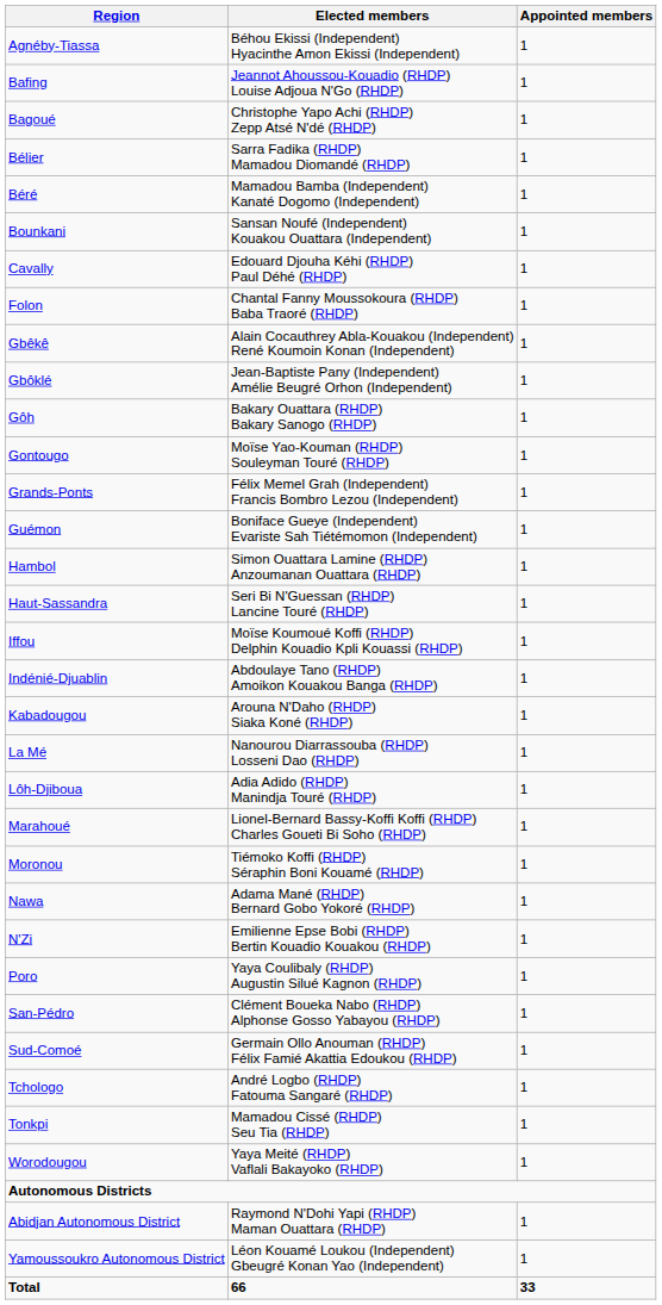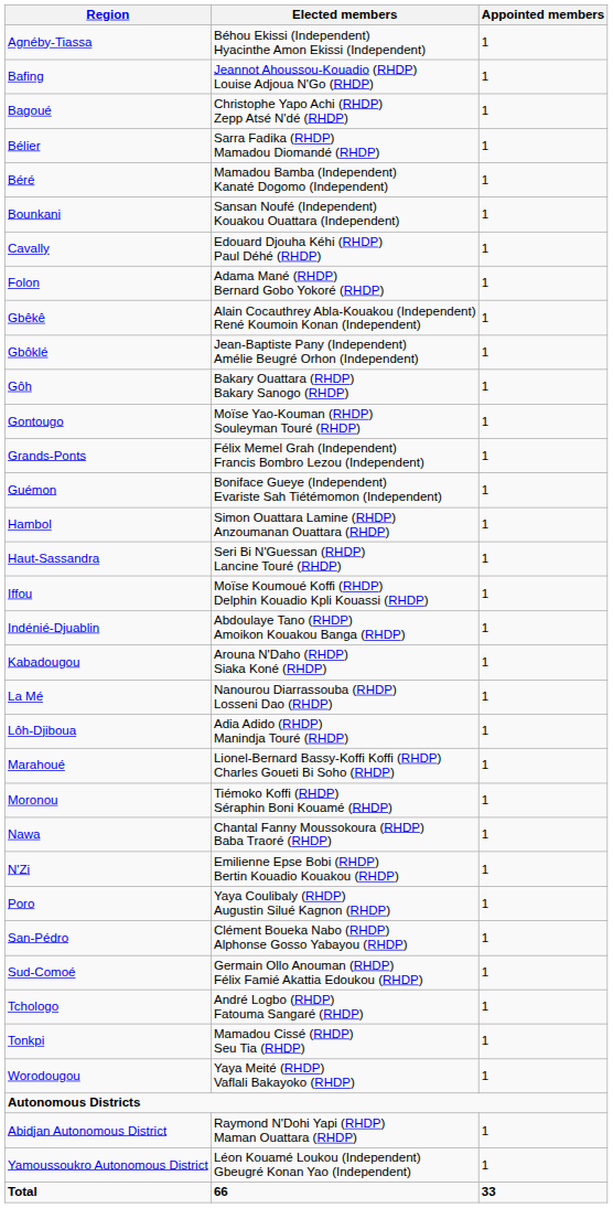 <table class="wikitable sortable" style=text-align:left>
 <tr>
 <th><a href='#'>Region</a></th>
 <th>Elected members</th>
 <th>Appointed members</th>
 </tr>
 <tr>
 <td align=left><a href='#'>Agnéby-Tiassa</a></td>
 <td>Béhou Ekissi (Independent)<br>Hyacinthe Amon Ekissi (Independent)</td>
 <td>1</td>
 </tr>
 <tr>
 <td align=left><a href='#'>Bafing</a></td>
 <td><a href='#'>Jeannot Ahoussou-Kouadio</a> (<a href='#'>RHDP</a>)<br>Louise Adjoua N'Go (<a href='#'>RHDP</a>)</td>
 <td>1</td>
 </tr>
 <tr>
 <td align=left><a href='#'>Bagoué</a></td>
 <td>Christophe Yapo Achi (<a href='#'>RHDP</a>)<br>Zepp Atsé N'dé (<a href='#'>RHDP</a>)</td>
 <td>1</td>
 </tr>
 <tr>
 <td align=left><a href='#'>Bélier</a></td>
 <td>Sarra Fadika (<a href='#'>RHDP</a>)<br>Mamadou Diomandé (<a href='#'>RHDP</a>)</td>
 <td>1</td>
 </tr>
 <tr>
 <td align=left><a href='#'>Béré</a></td>
 <td>Mamadou Bamba (Independent)<br>Kanaté Dogomo (Independent)</td>
 <td>1</td>
 </tr>
 <tr>
 <td align=left><a href='#'>Bounkani</a></td>
 <td>Sansan Noufé (Independent)<br>Kouakou Ouattara (Independent)</td>
 <td>1</td>
 </tr>
 <tr>
 <td align=left><a href='#'>Cavally</a></td>
 <td>Edouard Djouha Kéhi (<a href='#'>RHDP</a>)<br>Paul Déhé (<a href='#'>RHDP</a>)</td>
 <td>1</td>
 </tr>
 <tr>
 <td align=left><a href='#'>Folon</a></td>
-<td>Chantal Fanny Moussokoura (<a href='#'>RHDP</a>)<br>Baba Traoré (<a href='#'>RHDP</a>)</td>
+<td>Adama Mané (<a href='#'>RHDP</a>)<br>Bernard Gobo Yokoré (<a href='#'>RHDP</a>)</td>
 <td>1</td>
 </tr>
 <tr>
 <td align=left><a href='#'>Gbêkê</a></td>
 <td>Alain Cocauthrey Abla-Kouakou (Independent)<br>René Koumoin Konan (Independent)</td>
 <td>1</td>
 </tr>
 <tr>
 <td align=left><a href='#'>Gbôklé</a></td>
 <td>Jean-Baptiste Pany (Independent)<br>Amélie Beugré Orhon (Independent)</td>
 <td>1</td>
 </tr>
 <tr>
 <td align=left><a href='#'>Gôh</a></td>
 <td>Bakary Ouattara (<a href='#'>RHDP</a>)<br>Bakary Sanogo (<a href='#'>RHDP</a>)</td>
 <td>1</td>
 </tr>
 <tr>
 <td align=left><a href='#'>Gontougo</a></td>
 <td>Moïse Yao-Kouman (<a href='#'>RHDP</a>)<br>Souleyman Touré (<a href='#'>RHDP</a>)</td>
 <td>1</td>
 </tr>
 <tr>
 <td align=left><a href='#'>Grands-Ponts</a></td>
 <td>Félix Memel Grah (Independent)<br>Francis Bombro Lezou (Independent)</td>
 <td>1</td>
 </tr>
 <tr>
 <td align=left><a href='#'>Guémon</a></td>
 <td>Boniface Gueye (Independent)<br>Evariste Sah Tiétémomon (Independent)</td>
 <td>1</td>
 </tr>
 <tr>
 <td align=left><a href='#'>Hambol</a></td>
 <td>Simon Ouattara Lamine (<a href='#'>RHDP</a>)<br>Anzoumanan Ouattara (<a href='#'>RHDP</a>)</td>
 <td>1</td>
 </tr>
 <tr>
 <td align=left><a href='#'>Haut-Sassandra</a></td>
 <td>Seri Bi N'Guessan (<a href='#'>RHDP</a>)<br>Lancine Touré (<a href='#'>RHDP</a>)</td>
 <td>1</td>
 </tr>
 <tr>
 <td align=left><a href='#'>Iffou</a></td>
 <td>Moïse Koumoué Koffi (<a href='#'>RHDP</a>)<br>Delphin Kouadio Kpli Kouassi (<a href='#'>RHDP</a>)</td>
 <td>1</td>
 </tr>
 <tr>
 <td align=left><a href='#'>Indénié-Djuablin</a></td>
 <td>Abdoulaye Tano (<a href='#'>RHDP</a>)<br>Amoikon Kouakou Banga (<a href='#'>RHDP</a>)</td>
 <td>1</td>
 </tr>
 <tr>
 <td align=left><a href='#'>Kabadougou</a></td>
 <td>Arouna N'Daho (<a href='#'>RHDP</a>)<br>Siaka Koné (<a href='#'>RHDP</a>)</td>
 <td>1</td>
 </tr>
 <tr>
 <td align=left><a href='#'>La Mé</a></td>
 <td>Nanourou Diarrassouba (<a href='#'>RHDP</a>)<br>Losseni Dao (<a href='#'>RHDP</a>)</td>
 <td>1</td>
 </tr>
 <tr>
 <td align=left><a href='#'>Lôh-Djiboua</a></td>
 <td>Adia Adido (<a href='#'>RHDP</a>)<br>Manindja Touré (<a href='#'>RHDP</a>)</td>
 <td>1</td>
 </tr>
 <tr>
 <td align=left><a href='#'>Marahoué</a></td>
 <td>Lionel-Bernard Bassy-Koffi Koffi (<a href='#'>RHDP</a>)<br>Charles Goueti Bi Soho (<a href='#'>RHDP</a>)</td>
 <td>1</td>
 </tr>
 <tr>
 <td align=left><a href='#'>Moronou</a></td>
 <td>Tiémoko Koffi (<a href='#'>RHDP</a>)<br>Séraphin Boni Kouamé (<a href='#'>RHDP</a>)</td>
 <td>1</td>
 </tr>
 <tr>
 <td align=left><a href='#'>Nawa</a></td>
-<td>Adama Mané (<a href='#'>RHDP</a>)<br>Bernard Gobo Yokoré (<a href='#'>RHDP</a>)</td>
+<td>Chantal Fanny Moussokoura (<a href='#'>RHDP</a>)<br>Baba Traoré (<a href='#'>RHDP</a>)</td>
 <td>1</td>
 </tr>
 <tr>
 <td align=left><a href='#'>N'Zi</a></td>
 <td>Emilienne Epse Bobi (<a href='#'>RHDP</a>)<br>Bertin Kouadio Kouakou (<a href='#'>RHDP</a>)</td>
 <td>1</td>
 </tr>
 <tr>
 <td align=left><a href='#'>Poro</a></td>
 <td>Yaya Coulibaly (<a href='#'>RHDP</a>)<br>Augustin Silué Kagnon (<a href='#'>RHDP</a>)</td>
 <td>1</td>
 </tr>
 <tr>
 <td align=left><a href='#'>San-Pédro</a></td>
 <td>Clément Boueka Nabo (<a href='#'>RHDP</a>)<br>Alphonse Gosso Yabayou (<a href='#'>RHDP</a>)</td>
 <td>1</td>
 </tr>
 <tr>
 <td align=left><a href='#'>Sud-Comoé</a></td>
 <td>Germain Ollo Anouman (<a href='#'>RHDP</a>)<br>Félix Famié Akattia Edoukou (<a href='#'>RHDP</a>)</td>
 <td>1</td>
 </tr>
 <tr>
 <td align=left><a href='#'>Tchologo</a></td>
 <td>André Logbo (<a href='#'>RHDP</a>)<br>Fatouma Sangaré (<a href='#'>RHDP</a>)</td>
 <td>1</td>
 </tr>
 <tr>
 <td align=left><a href='#'>Tonkpi</a></td>
 <td>Mamadou Cissé (<a href='#'>RHDP</a>)<br>Seu Tia (<a href='#'>RHDP</a>)</td>
 <td>1</td>
 </tr>
 <tr>
 <td align=left><a href='#'>Worodougou</a></td>
 <td>Yaya Meité (<a href='#'>RHDP</a>)<br>Vaflali Bakayoko (<a href='#'>RHDP</a>)</td>
 <td>1</td>
 </tr>
 <tr>
 <td align=left colspan=4><strong>Autonomous Districts</strong></td>
 </tr>
 <tr>
 <td align=left><a href='#'>Abidjan Autonomous District</a></td>
 <td>Raymond N'Dohi Yapi (<a href='#'>RHDP</a>)<br>Maman Ouattara (<a href='#'>RHDP</a>)</td>
 <td>1</td>
 </tr>
 <tr>
 <td align=left><a href='#'>Yamoussoukro Autonomous District</a></td>
 <td>Léon Kouamé Loukou (Independent)<br>Gbeugré Konan Yao (Independent)</td>
 <td>1</td>
 </tr>
 <tr>
 <td align=left><strong>Total</strong></td>
 <td><strong>66</strong></td>
 <td><strong>33</strong></td>
 </tr>
 </table>
